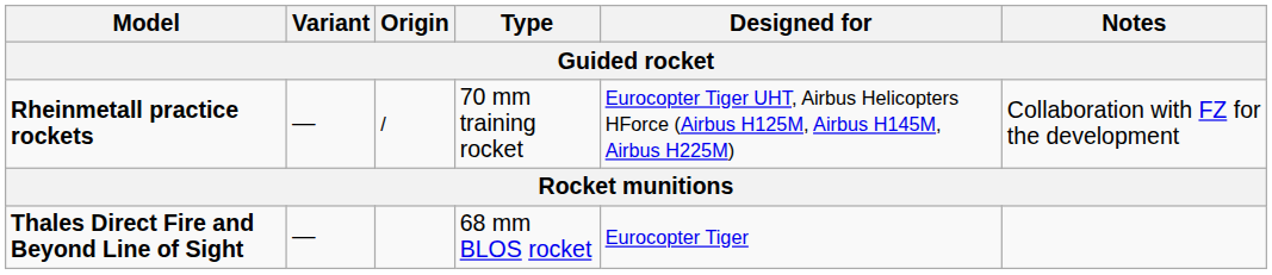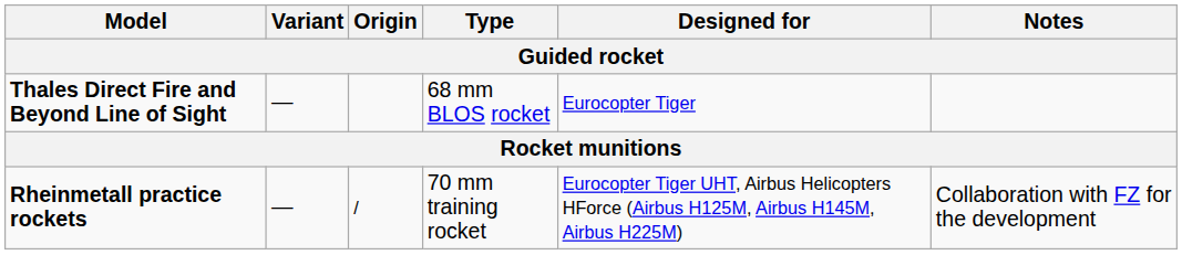 <table class="wikitable sortable">
 <tr>
 <th>Model</th>
 <th>Variant</th>
 <th>Origin</th>
 <th>Type</th>
 <th>Designed for</th>
 <th>Notes</th>
 </tr>
 <tr>
 <th colspan="6">Guided rocket</th>
 </tr>
 <tr>
+<td><strong>Thales Direct Fire and Beyond Line of Sight</strong></td>
+<td>—</td>
+<td><small></small></td>
+<td>68 mm <a href='#'>BLOS</a> <a href='#'>rocket</a></td>
+<td><small><a href='#'>Eurocopter Tiger</a></small></td>
+<td></td>
+</tr>
+<tr>
+<th colspan="6">Rocket munitions</th>
+</tr>
+<tr>
 <td><strong>Rheinmetall practice rockets</strong></td>
 <td>—</td>
 <td><small> / </small></td>
 <td>70 mm training rocket</td>
 <td><small><a href='#'>Eurocopter Tiger UHT</a>, Airbus Helicopters HForce (<a href='#'>Airbus H125M</a>, <a href='#'>Airbus H145M</a>, <a href='#'>Airbus H225M</a>)</small></td>
 <td>Collaboration with <a href='#'>FZ</a> for the development</td>
 </tr>
-<tr>
-<th colspan="6">Rocket munitions</th>
-</tr>
-<tr>
-<td><strong>Thales Direct Fire and Beyond Line of Sight</strong></td>
-<td>—</td>
-<td><small></small></td>
-<td>68 mm <a href='#'>BLOS</a> <a href='#'>rocket</a></td>
-<td><small><a href='#'>Eurocopter Tiger</a></small></td>
-<td></td>
-</tr>
 </table>
